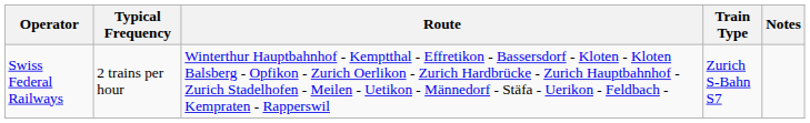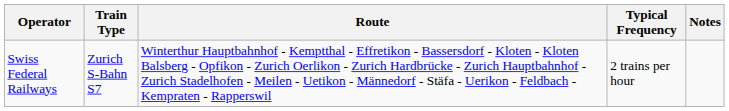 <table class="wikitable vatop">
 <tr>
 <th>Operator</th>
+<th>Train Type</th>
+<th>Route</th>
 <th>Typical Frequency</th>
-<th>Route</th>
-<th>Train Type</th>
 <th>Notes</th>
 </tr>
 <tr>
 <td><a href='#'>Swiss Federal Railways</a></td>
+<td><a href='#'>Zurich S-Bahn</a><br><a href='#'>S7</a></td>
+<td><a href='#'>Winterthur Hauptbahnhof</a> - <a href='#'>Kemptthal</a> - <a href='#'>Effretikon</a> - <a href='#'>Bassersdorf</a> - <a href='#'>Kloten</a> - <a href='#'>Kloten Balsberg</a> - <a href='#'>Opfikon</a> - <a href='#'>Zurich Oerlikon</a> - <a href='#'>Zurich Hardbrücke</a> - <a href='#'>Zurich Hauptbahnhof</a> - <a href='#'>Zurich Stadelhofen</a> - <a href='#'>Meilen</a> - <a href='#'>Uetikon</a> - <a href='#'>Männedorf</a> - Stäfa - <a href='#'>Uerikon</a> - <a href='#'>Feldbach</a> - <a href='#'>Kempraten</a> - <a href='#'>Rapperswil</a></td>
 <td>2 trains per hour</td>
-<td><a href='#'>Winterthur Hauptbahnhof</a> - <a href='#'>Kemptthal</a> - <a href='#'>Effretikon</a> - <a href='#'>Bassersdorf</a> - <a href='#'>Kloten</a> - <a href='#'>Kloten Balsberg</a> - <a href='#'>Opfikon</a> - <a href='#'>Zurich Oerlikon</a> - <a href='#'>Zurich Hardbrücke</a> - <a href='#'>Zurich Hauptbahnhof</a> - <a href='#'>Zurich Stadelhofen</a> - <a href='#'>Meilen</a> - <a href='#'>Uetikon</a> - <a href='#'>Männedorf</a> - Stäfa - <a href='#'>Uerikon</a> - <a href='#'>Feldbach</a> - <a href='#'>Kempraten</a> - <a href='#'>Rapperswil</a></td>
-<td><a href='#'>Zurich S-Bahn</a><br><a href='#'>S7</a></td>
 <td></td>
 </tr>
 </table>
